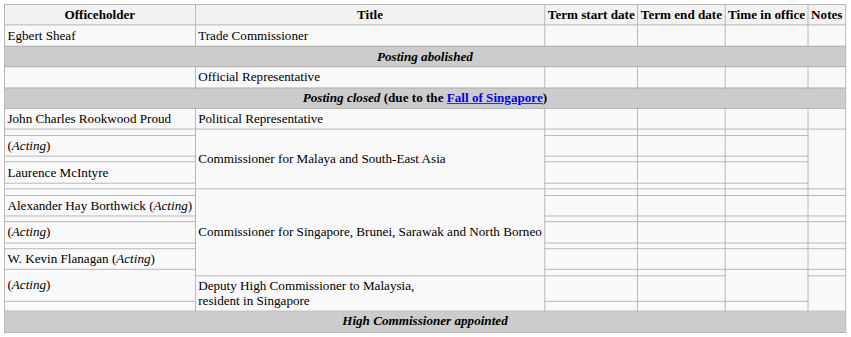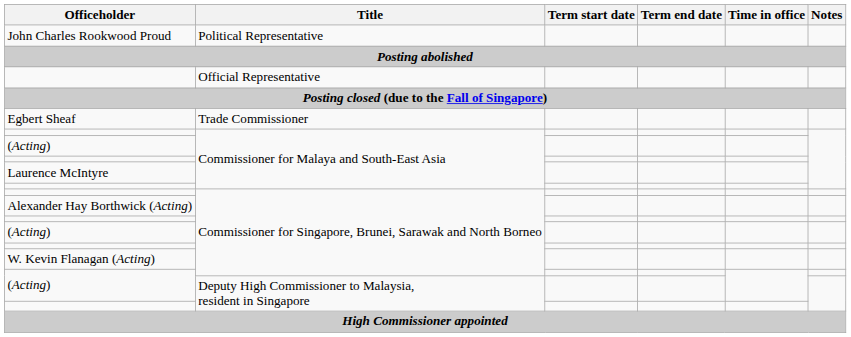 <table class='wikitable sortable'>
 <tr>
 <th>Officeholder</th>
 <th>Title</th>
 <th>Term start date</th>
 <th>Term end date</th>
 <th>Time in office</th>
 <th>Notes</th>
 </tr>
 <tr>
-<td>Egbert Sheaf</td>
-<td>Trade Commissioner</td>
+<td>John Charles Rookwood Proud</td>
+<td>Political Representative</td>
 <td align=center></td>
 <td align=center></td>
 <td align=right></td>
 <td></td>
 </tr>
 <tr>
 <th colspan=6 style="background: #cccccc;"><em>Posting abolished</em></th>
 </tr>
 <tr>
 <td></td>
 <td>Official Representative</td>
 <td align=center></td>
 <td align=center></td>
 <td align=right></td>
 <td></td>
 </tr>
 <tr>
 <th colspan=6 style="background: #cccccc;"><em>Posting closed</em> (due to the <a href='#'>Fall of Singapore</a>)</th>
 </tr>
 <tr>
-<td>John Charles Rookwood Proud</td>
-<td>Political Representative</td>
+<td>Egbert Sheaf</td>
+<td>Trade Commissioner</td>
 <td align=center></td>
 <td align=center></td>
 <td align=right></td>
 <td></td>
 </tr>
 <tr>
 <td></td>
 <td rowspan=5>Commissioner for Malaya and South-East Asia</td>
 <td align=center></td>
 <td align=center></td>
 <td align=right></td>
 <td rowspan=5></td>
 </tr>
 <tr>
 <td> (<em>Acting</em>)</td>
 <td align=center></td>
 <td align=center></td>
 <td align=right></td>
 </tr>
 <tr>
 <td></td>
 <td align=center></td>
 <td align=center></td>
 <td align=right></td>
 </tr>
 <tr>
 <td>Laurence McIntyre</td>
 <td align=center></td>
 <td align=center></td>
 <td align=right></td>
 </tr>
 <tr>
 <td></td>
 <td align=center></td>
 <td align=center></td>
 <td align=right></td>
 </tr>
 <tr>
 <td></td>
 <td rowspan=7>Commissioner for Singapore, Brunei, Sarawak and North Borneo</td>
 <td align=center></td>
 <td align=center></td>
 <td align=right></td>
 <td></td>
 </tr>
 <tr>
 <td>Alexander Hay Borthwick (<em>Acting</em>)</td>
 <td align=center></td>
 <td align=center></td>
 <td align=right></td>
 <td></td>
 </tr>
 <tr>
 <td></td>
 <td align=center></td>
 <td align=center></td>
 <td align=right></td>
 <td></td>
 </tr>
 <tr>
 <td> (<em>Acting</em>)</td>
 <td align=center></td>
 <td align=center></td>
 <td align=right></td>
 <td></td>
 </tr>
 <tr>
 <td></td>
 <td align=center></td>
 <td align=center></td>
 <td align=right></td>
 <td></td>
 </tr>
 <tr>
 <td>W. Kevin Flanagan (<em>Acting</em>)</td>
 <td align=center></td>
 <td align=center></td>
 <td align=right></td>
 <td></td>
 </tr>
 <tr>
 <td rowspan=2> (<em>Acting</em>)</td>
 <td align=center></td>
 <td align=center></td>
 <td rowspan=2 align=right></td>
 <td></td>
 </tr>
 <tr>
 <td rowspan=2>Deputy High Commissioner to Malaysia,<br>resident in Singapore</td>
 <td align=center></td>
 <td align=center></td>
 <td rowspan=2></td>
 </tr>
 <tr>
 <td></td>
 <td align=center></td>
 <td align=center></td>
 <td align=right></td>
 </tr>
 <tr>
 <th colspan=6 style="background: #cccccc;"><em>High Commissioner appointed</em></th>
 </tr>
 </table>
